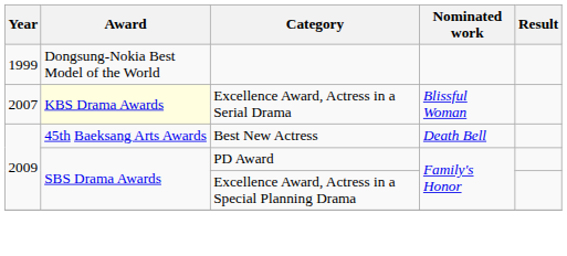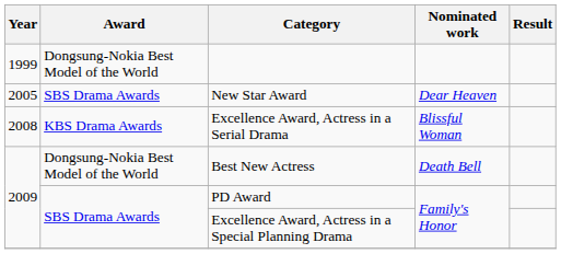 <table class="wikitable">
 <tr>
 <th>Year</th>
 <th>Award</th>
 <th>Category</th>
 <th>Nominated work</th>
 <th>Result</th>
 </tr>
 <tr>
 <td>1999</td>
 <td>Dongsung-Nokia Best Model of the World</td>
 <td></td>
 <td></td>
 <td></td>
 </tr>
 <tr>
-<td>2007</td>
-<td style="background: lightyellow;"><a href='#'>KBS Drama Awards</a></td>
+<td>2005</td>
+<td><a href='#'>SBS Drama Awards</a></td>
+<td>New Star Award</td>
+<td><em><a href='#'>Dear Heaven</a></em></td>
+<td></td>
+</tr>
+<tr>
+<td>2008</td>
+<td><a href='#'>KBS Drama Awards</a></td>
 <td>Excellence Award, Actress in a Serial Drama</td>
 <td><em><a href='#'>Blissful Woman</a></em></td>
 <td></td>
 </tr>
 <tr>
 <td rowspan=3>2009</td>
-<td><a href='#'>45th</a> <a href='#'>Baeksang Arts Awards</a></td>
+<td>Dongsung-Nokia Best Model of the World</td>
 <td>Best New Actress</td>
 <td><em><a href='#'>Death Bell</a></em></td>
 <td></td>
 </tr>
 <tr>
 <td rowspan=2><a href='#'>SBS Drama Awards</a></td>
 <td>PD Award</td>
 <td rowspan=2><em><a href='#'>Family's Honor</a></em></td>
 <td></td>
 </tr>
 <tr>
 <td>Excellence Award, Actress in a Special Planning Drama</td>
 <td></td>
 </tr>
 <tr>
 </tr>
 </table>
